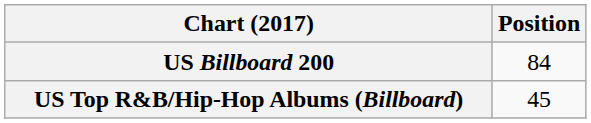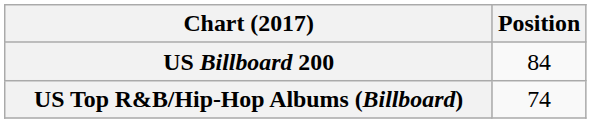 <table class="wikitable sortable plainrowheaders">
 <tr>
 <th scope="col" style="width:20em;">Chart (2017)</th>
 <th scope="col">Position</th>
 </tr>
 <tr>
 <th scope="row">US <em>Billboard</em> 200</th>
 <td align="center">84</td>
 </tr>
 <tr>
 <th scope="row">US Top R&B/Hip-Hop Albums (<em>Billboard</em>)</th>
-<td align="center">45</td>
+<td align="center">74</td>
 </tr>
 </table>
